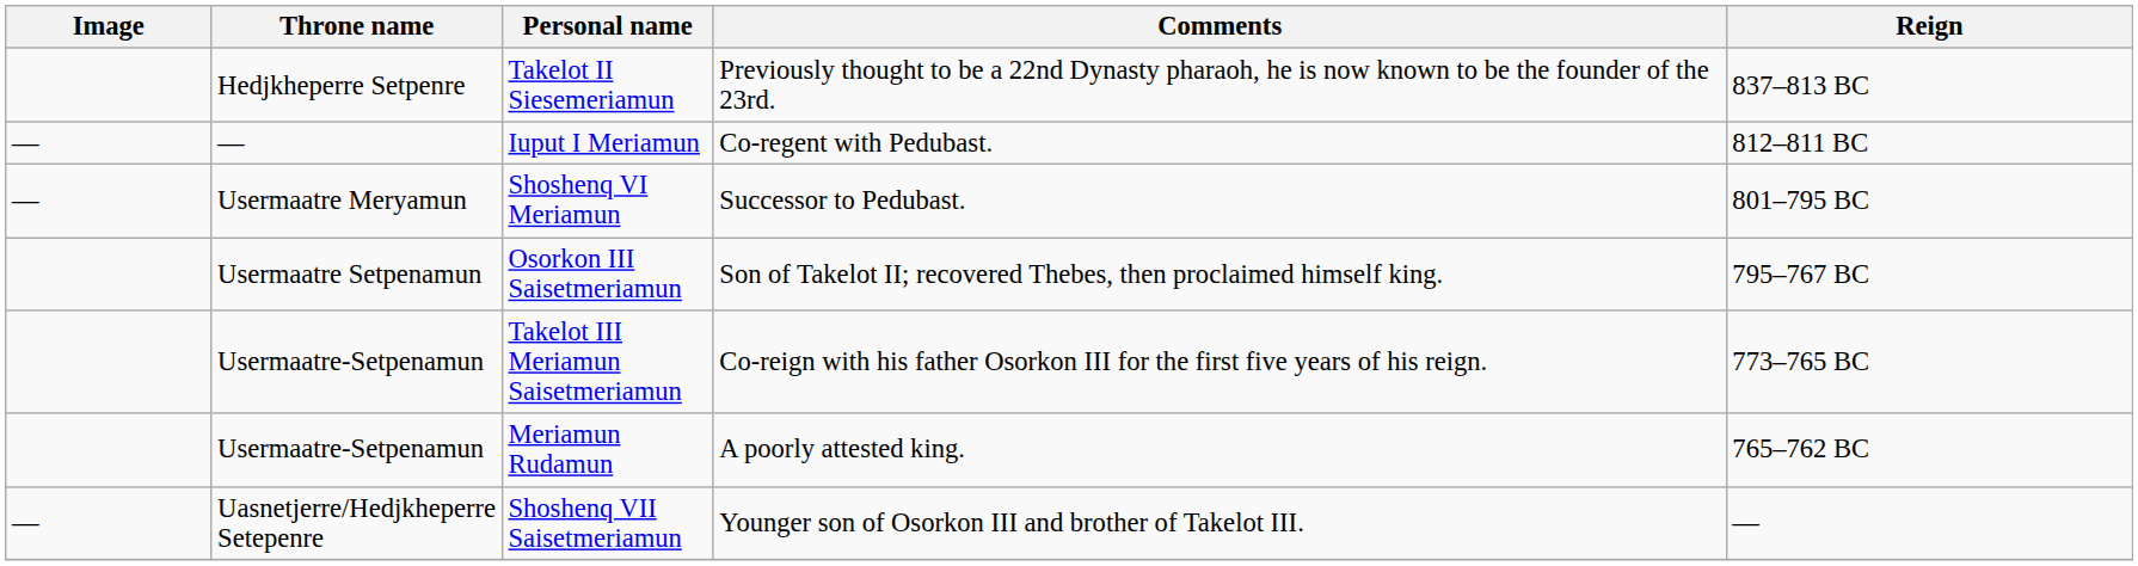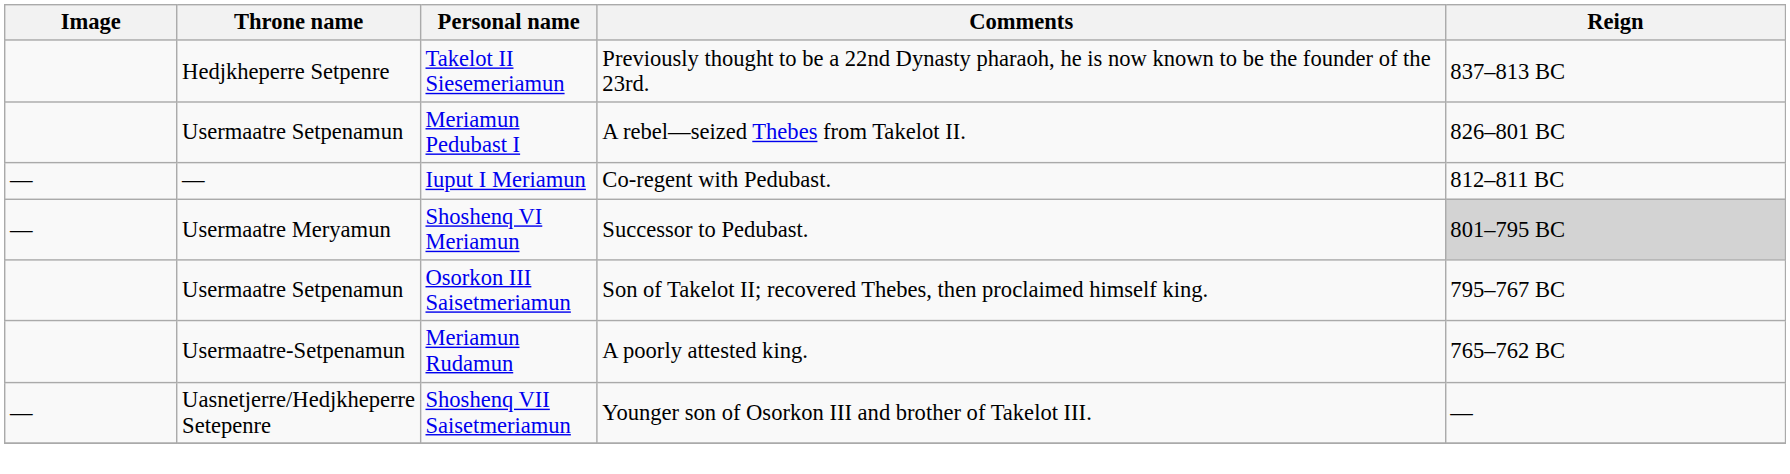 <table class="wikitable" width="100%">
 <tr>
 <th width="10%">Image</th>
 <th width="10%">Throne name</th>
 <th width="10%">Personal name</th>
 <th width="50%">Comments</th>
 <th width="20%">Reign</th>
 </tr>
 <tr>
 <td></td>
 <td>Hedjkheperre Setpenre</td>
 <td><a href='#'>Takelot II Siesemeriamun</a></td>
 <td>Previously thought to be a 22nd Dynasty pharaoh, he is now known to be the founder of the 23rd.</td>
 <td>837–813 BC</td>
 </tr>
 <tr>
+<td></td>
+<td>Usermaatre Setpenamun</td>
+<td><a href='#'>Meriamun Pedubast I</a></td>
+<td>A rebel—seized <a href='#'>Thebes</a> from Takelot II.</td>
+<td>826–801 BC</td>
+</tr>
+<tr>
 <td>—</td>
 <td>—</td>
 <td><a href='#'>Iuput I Meriamun</a></td>
 <td>Co-regent with Pedubast.</td>
 <td>812–811 BC</td>
 </tr>
 <tr>
 <td>—</td>
 <td>Usermaatre Meryamun</td>
 <td><a href='#'>Shoshenq VI Meriamun</a></td>
 <td>Successor to Pedubast.</td>
-<td>801–795 BC</td>
+<td style="background: lightgrey;">801–795 BC</td>
 </tr>
 <tr>
 <td></td>
 <td>Usermaatre Setpenamun</td>
 <td><a href='#'>Osorkon III Saisetmeriamun</a></td>
 <td>Son of Takelot II; recovered Thebes, then proclaimed himself king.</td>
 <td>795–767 BC</td>
-</tr>
-<tr>
-<td></td>
-<td>Usermaatre-Setpenamun</td>
-<td><a href='#'>Takelot III Meriamun Saisetmeriamun</a></td>
-<td>Co-reign with his father Osorkon III for the first five years of his reign.</td>
-<td>773–765 BC</td>
 </tr>
 <tr>
 <td></td>
 <td>Usermaatre-Setpenamun</td>
 <td><a href='#'>Meriamun Rudamun</a></td>
 <td>A poorly attested king.</td>
 <td>765–762 BC</td>
 </tr>
 <tr>
 <td>—</td>
 <td>Uasnetjerre/Hedjkheperre Setepenre</td>
 <td><a href='#'>Shoshenq VII Saisetmeriamun</a></td>
 <td>Younger son of Osorkon III and brother of Takelot III.</td>
 <td>—</td>
 </tr>
 <tr>
 </tr>
 </table>
